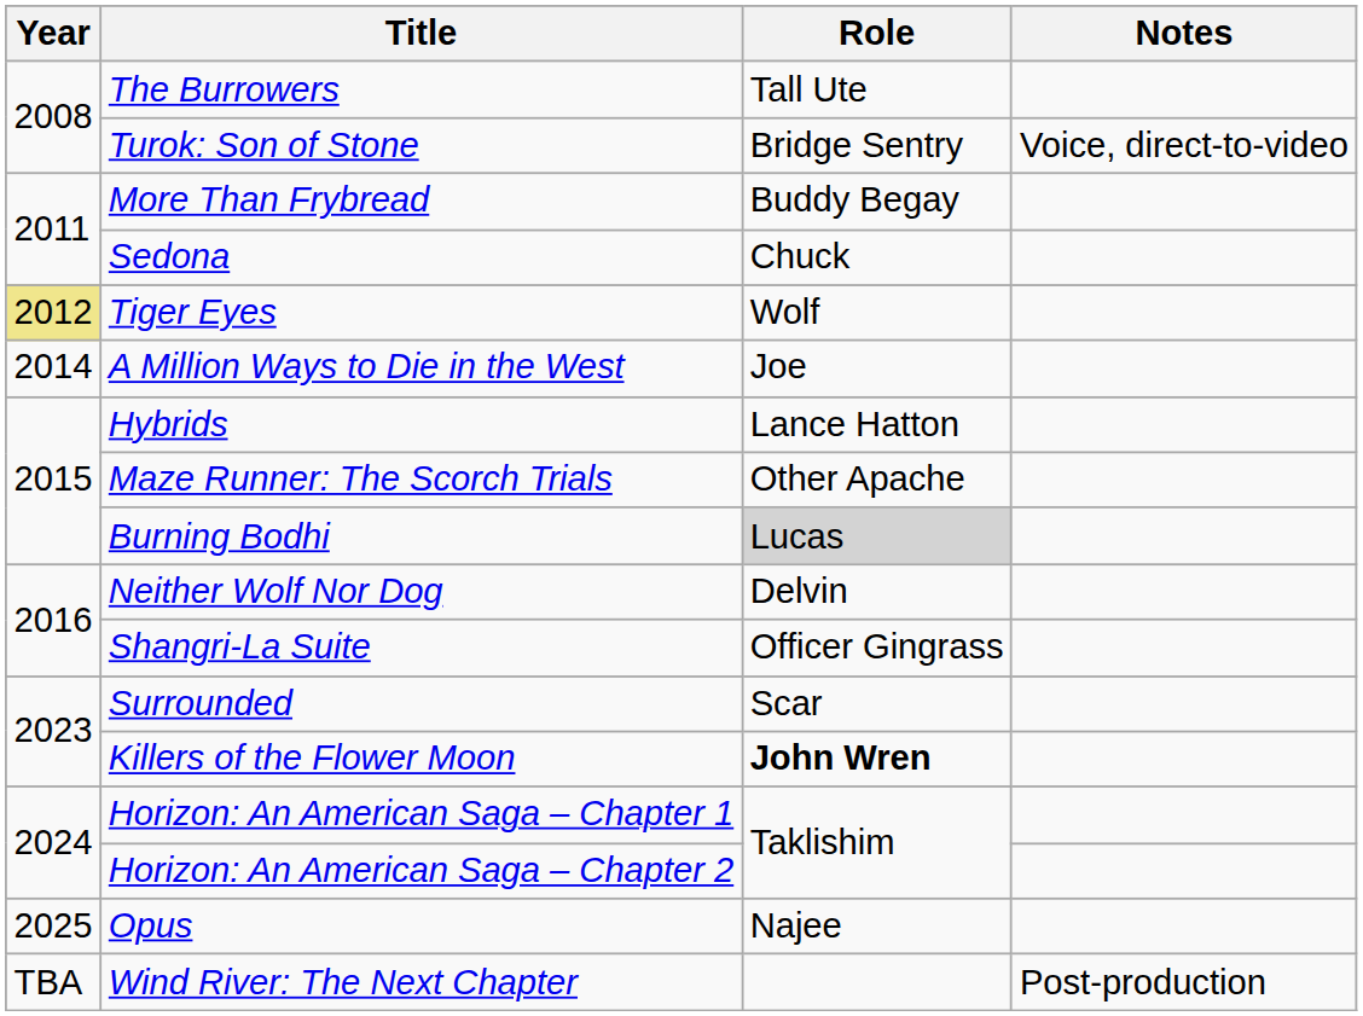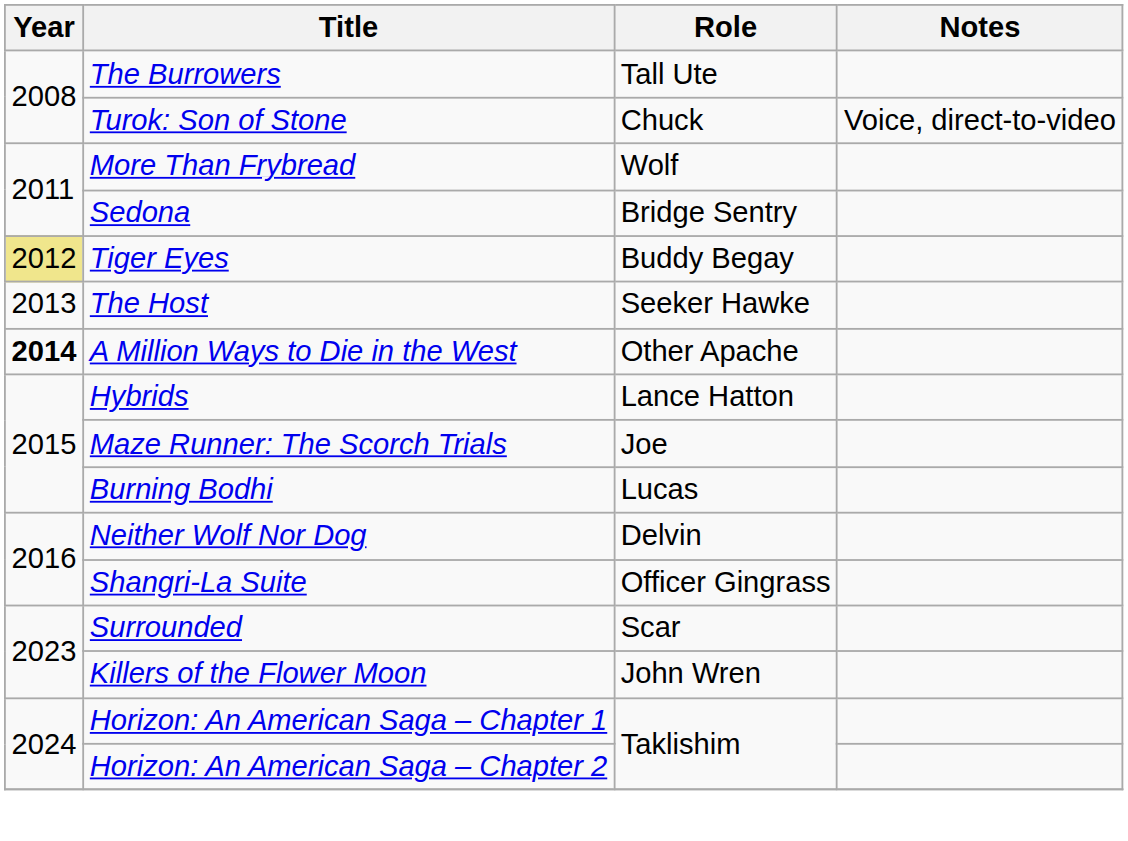 <table class="wikitable sortable">
 <tr>
 <th>Year</th>
 <th>Title</th>
 <th>Role</th>
 <th>Notes</th>
 </tr>
 <tr>
 <td rowspan=2>2008</td>
 <td><em><a href='#'>The Burrowers</a></em></td>
 <td>Tall Ute</td>
 <td></td>
 </tr>
 <tr>
 <td><em><a href='#'>Turok: Son of Stone</a></em></td>
-<td>Bridge Sentry</td>
+<td>Chuck</td>
 <td>Voice, direct-to-video</td>
 </tr>
 <tr>
 <td rowspan=2>2011</td>
 <td><em><a href='#'>More Than Frybread</a></em></td>
-<td>Buddy Begay</td>
+<td>Wolf</td>
 <td></td>
 </tr>
 <tr>
 <td><em><a href='#'>Sedona</a></em></td>
-<td>Chuck</td>
+<td>Bridge Sentry</td>
 <td></td>
 </tr>
 <tr>
 <td style="background: khaki;">2012</td>
 <td><em><a href='#'>Tiger Eyes</a></em></td>
-<td>Wolf</td>
+<td>Buddy Begay</td>
 <td></td>
 </tr>
 <tr>
-<td>2014</td>
+<td>2013</td>
+<td><em><a href='#'>The Host</a></em></td>
+<td>Seeker Hawke</td>
+<td></td>
+</tr>
+<tr>
+<td><strong>2014</strong></td>
 <td><em><a href='#'>A Million Ways to Die in the West</a></em></td>
-<td>Joe</td>
+<td>Other Apache</td>
 <td></td>
 </tr>
 <tr>
 <td rowspan=3>2015</td>
 <td><em><a href='#'>Hybrids</a></em></td>
 <td>Lance Hatton</td>
 <td></td>
 </tr>
 <tr>
 <td><em><a href='#'>Maze Runner: The Scorch Trials</a></em></td>
-<td>Other Apache</td>
+<td>Joe</td>
 <td></td>
 </tr>
 <tr>
 <td><em><a href='#'>Burning Bodhi</a></em></td>
-<td style="background: lightgrey;">Lucas</td>
+<td>Lucas</td>
 <td></td>
 </tr>
 <tr>
 <td rowspan=2>2016</td>
 <td><em><a href='#'>Neither Wolf Nor Dog</a></em></td>
 <td>Delvin</td>
 <td></td>
 </tr>
 <tr>
 <td><em><a href='#'>Shangri-La Suite</a></em></td>
 <td>Officer Gingrass</td>
 <td></td>
 </tr>
 <tr>
 <td rowspan="2">2023</td>
 <td><em><a href='#'>Surrounded</a></em></td>
 <td>Scar</td>
 <td></td>
 </tr>
 <tr>
 <td><em><a href='#'>Killers of the Flower Moon</a></em></td>
-<td><strong>John Wren</strong></td>
+<td>John Wren</td>
 <td></td>
 </tr>
 <tr>
 <td rowspan="2">2024</td>
 <td><em><a href='#'>Horizon: An American Saga – Chapter 1</a></em></td>
 <td rowspan="2">Taklishim</td>
 <td></td>
 </tr>
 <tr>
 <td><em><a href='#'>Horizon: An American Saga – Chapter 2</a></em></td>
 <td></td>
 </tr>
 <tr>
-<td>2025</td>
-<td><em><a href='#'>Opus</a></em></td>
-<td>Najee</td>
-<td></td>
-</tr>
-<tr>
-<td>TBA</td>
-<td><em><a href='#'>Wind River: The Next Chapter</a></em></td>
-<td></td>
-<td>Post-production</td>
-</tr>
-<tr>
 </tr>
 </table>
